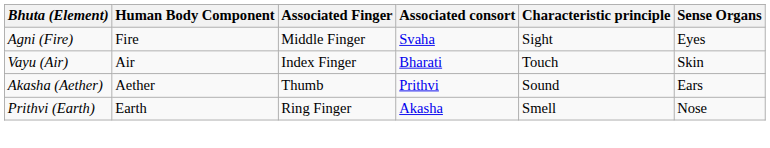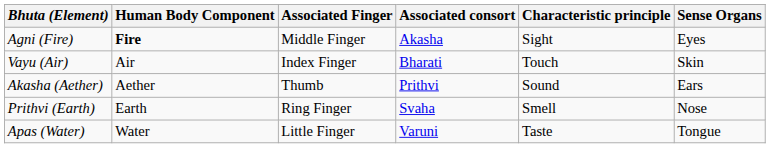 <table class="wikitable">
 <tr>
 <th><em>Bhuta (Element)</em></th>
 <th>Human Body Component</th>
 <th>Associated Finger</th>
 <th>Associated consort</th>
 <th>Characteristic principle</th>
 <th>Sense Organs</th>
 </tr>
 <tr>
 <td><em>Agni (Fire)</em></td>
-<td>Fire</td>
+<td><strong>Fire</strong></td>
 <td>Middle Finger</td>
-<td><a href='#'>Svaha</a></td>
+<td><a href='#'>Akasha</a></td>
 <td>Sight</td>
 <td>Eyes</td>
 </tr>
 <tr>
 <td><em>Vayu (Air)</em></td>
 <td>Air</td>
 <td>Index Finger</td>
 <td><a href='#'>Bharati</a></td>
 <td>Touch</td>
 <td>Skin</td>
 </tr>
 <tr>
 <td><em>Akasha (Aether)</em></td>
 <td>Aether</td>
 <td>Thumb</td>
 <td><a href='#'>Prithvi</a></td>
 <td>Sound</td>
 <td>Ears</td>
 </tr>
 <tr>
 <td><em>Prithvi (Earth)</em></td>
 <td>Earth</td>
 <td>Ring Finger</td>
-<td><a href='#'>Akasha</a></td>
+<td><a href='#'>Svaha</a></td>
 <td>Smell</td>
 <td>Nose</td>
 </tr>
+<tr>
+<td><em>Apas (Water)</em></td>
+<td>Water</td>
+<td>Little Finger</td>
+<td><a href='#'>Varuni </a></td>
+<td>Taste</td>
+<td>Tongue</td>
+</tr>
 </table>
